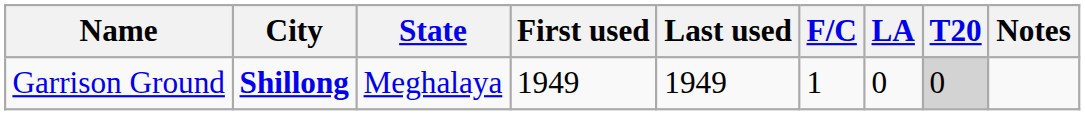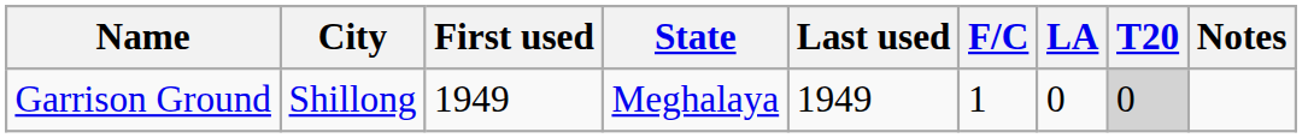 <table class="wikitable sortable collapsible static-row-numbers" style="font-size: 90%">
 <tr>
 <th>Name</th>
 <th>City</th>
+<th>First used</th>
 <th><a href='#'>State</a></th>
-<th>First used</th>
 <th>Last used</th>
 <th><a href='#'>F/C</a></th>
 <th><a href='#'>LA</a></th>
 <th><a href='#'>T20</a></th>
 <th>Notes</th>
 </tr>
 <tr>
 <td><a href='#'>Garrison Ground</a></td>
-<td><strong><a href='#'>Shillong</a></strong></td>
+<td><a href='#'>Shillong</a></td>
+<td>1949</td>
 <td><a href='#'>Meghalaya</a></td>
-<td>1949</td>
 <td>1949</td>
 <td>1</td>
 <td>0</td>
 <td style="background: lightgrey;">0</td>
 <td></td>
 </tr>
 </table>
